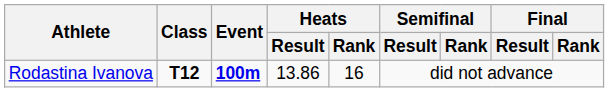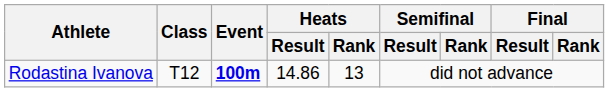 <table class=wikitable style="font-size:90%">
 <tr>
 <th rowspan="2">Athlete</th>
 <th rowspan="2">Class</th>
 <th rowspan="2">Event</th>
 <th colspan="2">Heats</th>
 <th colspan="2">Semifinal</th>
 <th colspan="3">Final</th>
 </tr>
 <tr>
 <th>Result</th>
 <th>Rank</th>
 <th>Result</th>
 <th>Rank</th>
 <th>Result</th>
 <th>Rank</th>
 </tr>
 <tr>
 <td><a href='#'>Rodastina Ivanova</a></td>
-<td style="text-align:center;"><strong>T12</strong></td>
+<td style="text-align:center;">T12</td>
 <td><strong><a href='#'>100m</a></strong></td>
-<td style="text-align:center;">13.86</td>
-<td style="text-align:center;">16</td>
+<td style="text-align:center;">14.86</td>
+<td style="text-align:center;">13</td>
 <td style="text-align:center;" colspan="4">did not advance</td>
 </tr>
 </table>
